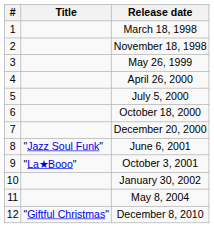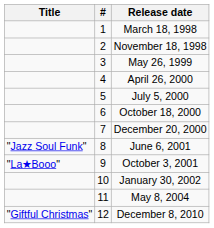 <table class="wikitable" style="text-align:center;">
 <tr>
+<th>Title</th>
 <th>#</th>
-<th>Title</th>
 <th>Release date</th>
 </tr>
 <tr>
+<td align="left"></td>
 <td>1</td>
-<td align="left"></td>
 <td>March 18, 1998</td>
 </tr>
 <tr>
+<td align="left"></td>
 <td>2</td>
-<td align="left"></td>
 <td>November 18, 1998</td>
 </tr>
 <tr>
+<td align="left"></td>
 <td>3</td>
-<td align="left"></td>
 <td>May 26, 1999</td>
 </tr>
 <tr>
+<td align="left"></td>
 <td>4</td>
-<td align="left"></td>
 <td>April 26, 2000</td>
 </tr>
 <tr>
+<td align="left"></td>
 <td>5</td>
-<td align="left"></td>
 <td>July 5, 2000</td>
 </tr>
 <tr>
+<td align="left"></td>
 <td>6</td>
-<td align="left"></td>
 <td>October 18, 2000</td>
 </tr>
 <tr>
+<td align="left"></td>
 <td>7</td>
-<td align="left"></td>
 <td>December 20, 2000</td>
 </tr>
 <tr>
+<td align="left">"<a href='#'>Jazz Soul Funk</a>"</td>
 <td>8</td>
-<td align="left">"<a href='#'>Jazz Soul Funk</a>"</td>
 <td>June 6, 2001</td>
 </tr>
 <tr>
+<td align="left">"<a href='#'>La★Booo</a>"</td>
 <td>9</td>
-<td align="left">"<a href='#'>La★Booo</a>"</td>
 <td>October 3, 2001</td>
 </tr>
 <tr>
+<td align="left"></td>
 <td>10</td>
-<td align="left"></td>
 <td>January 30, 2002</td>
 </tr>
 <tr>
+<td align="left"></td>
 <td>11</td>
-<td align="left"></td>
 <td>May 8, 2004</td>
 </tr>
 <tr>
+<td align="left">"<a href='#'>Giftful Christmas</a>"</td>
 <td>12</td>
-<td align="left">"<a href='#'>Giftful Christmas</a>"</td>
 <td>December 8, 2010</td>
 </tr>
 </table>
